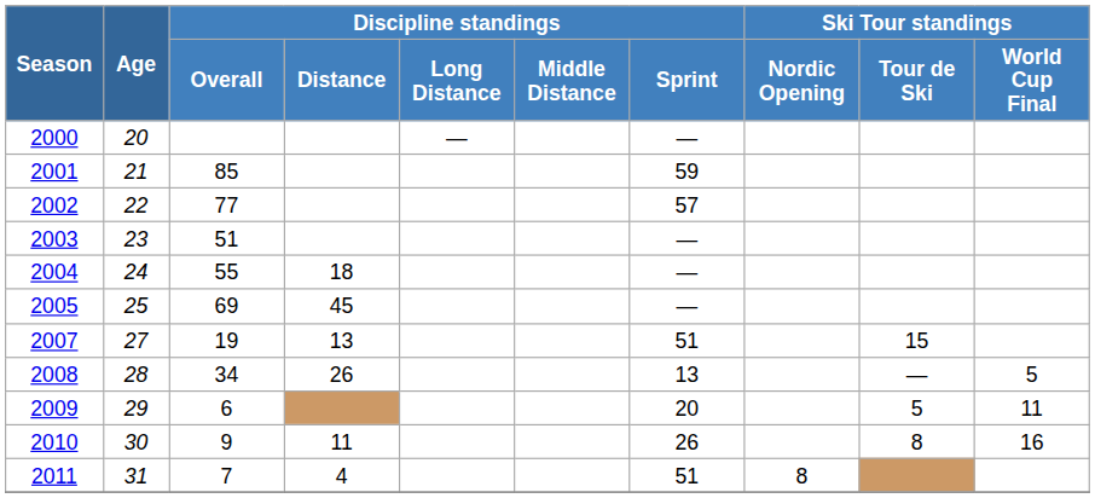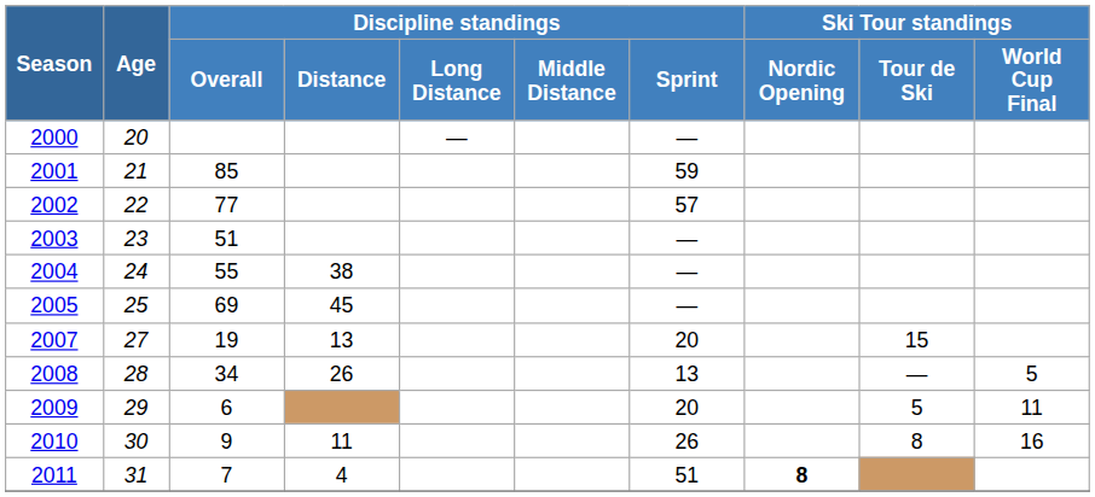 <table class="wikitable" style="font-size:95%; text-align:center; border:grey solid 1px; border-collapse:collapse; background:#ffffff;">
 <tr>
 <th style="background-color:#369; color:white; width:60px;" rowspan="2"> Season </th>
 <th style="background-color:#369; color:white; width:40px;" rowspan="2"> Age </th>
 <th style="background-color:#4180be; color:white;" colspan="5">Discipline standings</th>
 <th style="background-color:#4180be; color:white;" colspan="3">Ski Tour standings</th>
 </tr>
 <tr>
 <th style="background-color:#4180be; color:white; width:75px;">Overall</th>
 <th style="background-color:#4180be; color:white; width:75px;">Distance</th>
 <th style="background-color:#4180be; color:white; width:75px;">Long Distance</th>
 <th style="background-color:#4180be; color:white; width:75px;">Middle Distance</th>
 <th style="background-color:#4180be; color:white; width:75px;">Sprint</th>
 <th style="background-color:#4180be; color:white; width:75px;">Nordic<br>Opening</th>
 <th style="background-color:#4180be; color:white; width:75px;">Tour de<br>Ski</th>
 <th style="background-color:#4180be; color:white; width:75px;">World Cup<br>Final</th>
 </tr>
 <tr>
 <td><a href='#'>2000</a></td>
 <td><em>20</em></td>
 <td></td>
 <td></td>
 <td>—</td>
 <td></td>
 <td>—</td>
 <td></td>
 <td></td>
 <td></td>
 </tr>
 <tr>
 <td><a href='#'>2001</a></td>
 <td><em>21</em></td>
 <td>85</td>
 <td></td>
 <td></td>
 <td></td>
 <td>59</td>
 <td></td>
 <td></td>
 <td></td>
 </tr>
 <tr>
 <td><a href='#'>2002</a></td>
 <td><em>22</em></td>
 <td>77</td>
 <td></td>
 <td></td>
 <td></td>
 <td>57</td>
 <td></td>
 <td></td>
 <td></td>
 </tr>
 <tr>
 <td><a href='#'>2003</a></td>
 <td><em>23</em></td>
 <td>51</td>
 <td></td>
 <td></td>
 <td></td>
 <td>—</td>
 <td></td>
 <td></td>
 <td></td>
 </tr>
 <tr>
 <td><a href='#'>2004</a></td>
 <td><em>24</em></td>
 <td>55</td>
-<td>18</td>
+<td>38</td>
 <td></td>
 <td></td>
 <td>—</td>
 <td></td>
 <td></td>
 <td></td>
 </tr>
 <tr>
 <td><a href='#'>2005</a></td>
 <td><em>25</em></td>
 <td>69</td>
 <td>45</td>
 <td></td>
 <td></td>
 <td>—</td>
 <td></td>
 <td></td>
 <td></td>
 </tr>
 <tr>
 <td><a href='#'>2007</a></td>
 <td><em>27</em></td>
 <td>19</td>
 <td>13</td>
 <td></td>
 <td></td>
-<td>51</td>
+<td>20</td>
 <td></td>
 <td>15</td>
 <td></td>
 </tr>
 <tr>
 <td><a href='#'>2008</a></td>
 <td><em>28</em></td>
 <td>34</td>
 <td>26</td>
 <td></td>
 <td></td>
 <td>13</td>
 <td></td>
 <td>—</td>
 <td>5</td>
 </tr>
 <tr>
 <td><a href='#'>2009</a></td>
 <td><em>29</em></td>
 <td>6</td>
 <td style="background:#c96;"></td>
 <td></td>
 <td></td>
 <td>20</td>
 <td></td>
 <td>5</td>
 <td>11</td>
 </tr>
 <tr>
 <td><a href='#'>2010</a></td>
 <td><em>30</em></td>
 <td>9</td>
 <td>11</td>
 <td></td>
 <td></td>
 <td>26</td>
 <td></td>
 <td>8</td>
 <td>16</td>
 </tr>
 <tr>
 <td><a href='#'>2011</a></td>
 <td><em>31</em></td>
 <td>7</td>
 <td>4</td>
 <td></td>
 <td></td>
 <td>51</td>
-<td>8</td>
+<td><strong>8</strong></td>
 <td style="background:#c96;"></td>
 <td></td>
 </tr>
 <tr>
 </tr>
 </table>
